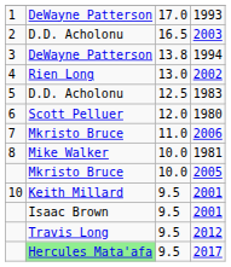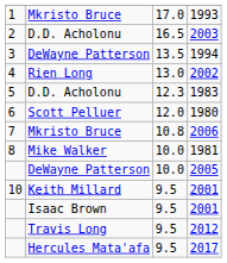 <table class="wikitable">
 <tr>
 </tr>
 <tr>
 <td>1</td>
-<td><a href='#'>DeWayne Patterson</a></td>
+<td><a href='#'>Mkristo Bruce</a></td>
 <td>17.0</td>
 <td>1993</td>
 </tr>
 <tr>
 <td>2</td>
 <td>D.D. Acholonu</td>
 <td>16.5</td>
 <td><a href='#'>2003</a></td>
 </tr>
 <tr>
 <td>3</td>
 <td><a href='#'>DeWayne Patterson</a></td>
-<td>13.8</td>
+<td>13.5</td>
 <td>1994</td>
 </tr>
 <tr>
 <td>4</td>
 <td><a href='#'>Rien Long</a></td>
 <td>13.0</td>
 <td><a href='#'>2002</a></td>
 </tr>
 <tr>
 <td>5</td>
 <td>D.D. Acholonu</td>
-<td>12.5</td>
+<td>12.3</td>
 <td>1983</td>
 </tr>
 <tr>
 <td>6</td>
 <td><a href='#'>Scott Pelluer</a></td>
 <td>12.0</td>
 <td>1980</td>
 </tr>
 <tr>
 <td>7</td>
 <td><a href='#'>Mkristo Bruce</a></td>
-<td>11.0</td>
+<td>10.8</td>
 <td><a href='#'>2006</a></td>
 </tr>
 <tr>
 <td>8</td>
 <td><a href='#'>Mike Walker</a></td>
 <td>10.0</td>
 <td>1981</td>
 </tr>
 <tr>
 <td></td>
-<td><a href='#'>Mkristo Bruce</a></td>
+<td><a href='#'>DeWayne Patterson</a></td>
 <td>10.0</td>
 <td><a href='#'>2005</a></td>
 </tr>
 <tr>
 <td>10</td>
 <td><a href='#'>Keith Millard</a></td>
 <td>9.5</td>
 <td><a href='#'>2001</a></td>
 </tr>
 <tr>
 <td></td>
 <td>Isaac Brown</td>
 <td>9.5</td>
 <td><a href='#'>2001</a></td>
 </tr>
 <tr>
 <td></td>
 <td><a href='#'>Travis Long</a></td>
 <td>9.5</td>
 <td><a href='#'>2012</a></td>
 </tr>
 <tr>
 <td></td>
-<td style="background: lightgreen;"><a href='#'>Hercules Mata'afa</a></td>
+<td><a href='#'>Hercules Mata'afa</a></td>
 <td>9.5</td>
 <td><a href='#'>2017</a></td>
 </tr>
 </table>
